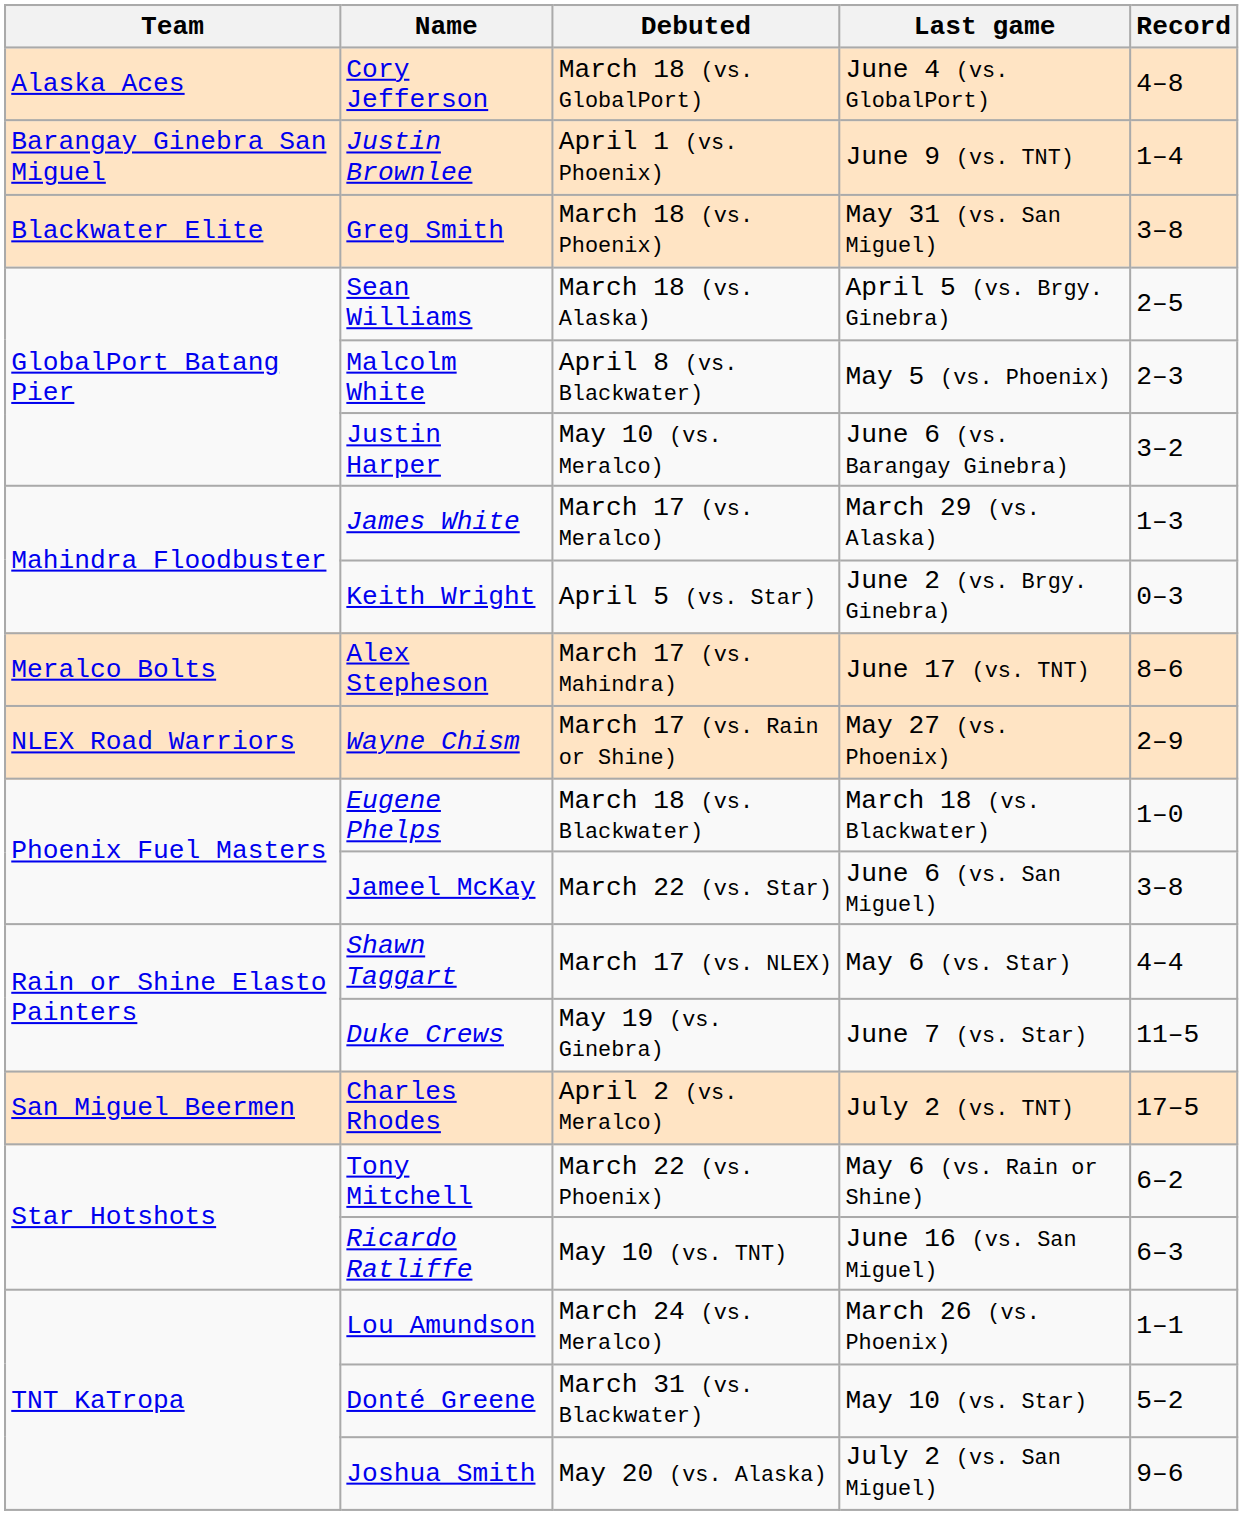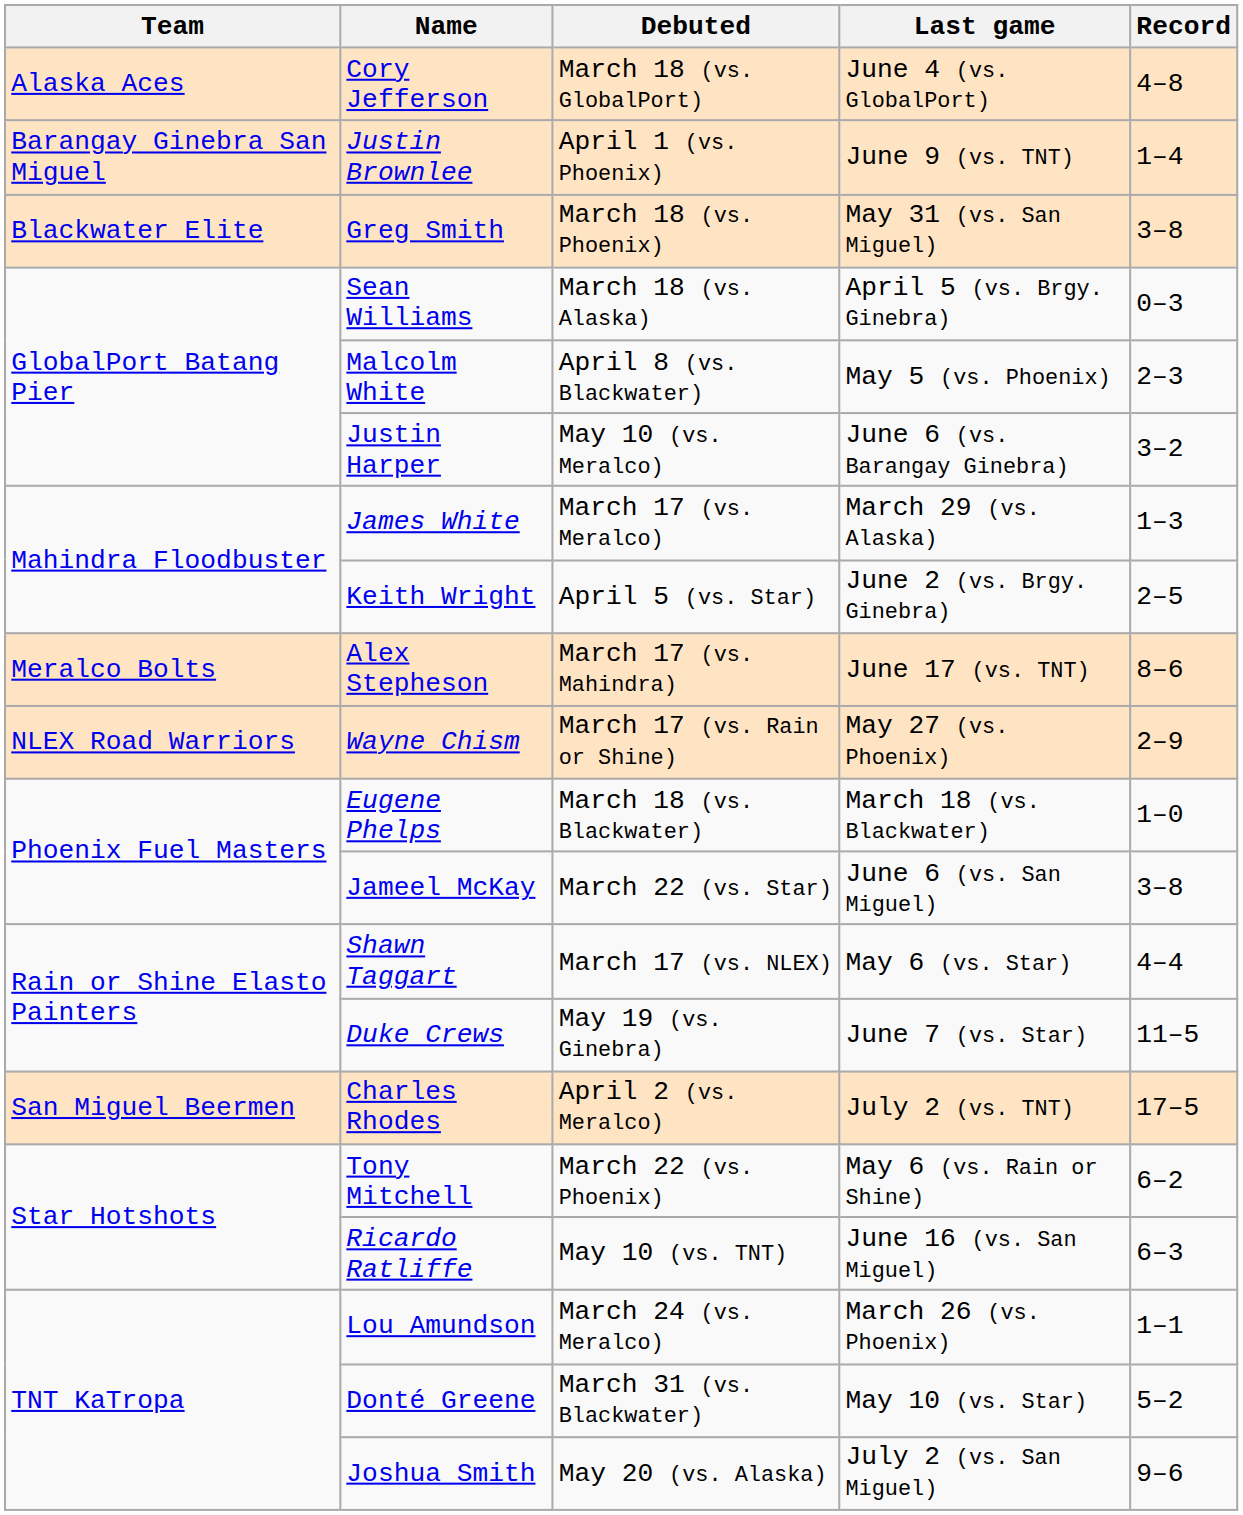 <table class="wikitable">
 <tr>
 <th>Team</th>
 <th>Name</th>
 <th>Debuted</th>
 <th>Last game</th>
 <th>Record</th>
 </tr>
 <tr bgcolor=#FFE4C4>
 <td><a href='#'>Alaska Aces</a></td>
 <td><a href='#'>Cory Jefferson</a></td>
 <td>March 18 <small>(vs. GlobalPort)</small></td>
 <td>June 4 <small>(vs. GlobalPort)</small></td>
 <td>4–8</td>
 </tr>
 <tr bgcolor=#FFE4C4>
 <td><a href='#'>Barangay Ginebra San Miguel</a></td>
 <td><em><a href='#'>Justin Brownlee</a></em></td>
 <td>April 1 <small>(vs. Phoenix)</small></td>
 <td>June 9 <small>(vs. TNT)</small></td>
 <td>1–4</td>
 </tr>
 <tr bgcolor=#FFE4C4>
 <td><a href='#'>Blackwater Elite</a></td>
 <td><a href='#'>Greg Smith</a></td>
 <td>March 18 <small>(vs. Phoenix)</small></td>
 <td>May 31 <small>(vs. San Miguel)</small></td>
 <td>3–8</td>
 </tr>
 <tr>
 <td rowspan=3><a href='#'>GlobalPort Batang Pier</a></td>
 <td><a href='#'>Sean Williams</a></td>
 <td>March 18 <small>(vs. Alaska)</small></td>
 <td>April 5 <small>(vs. Brgy. Ginebra)</small></td>
-<td>2–5</td>
+<td>0–3</td>
 </tr>
 <tr>
 <td><a href='#'>Malcolm White</a></td>
 <td>April 8 <small>(vs. Blackwater)</small></td>
 <td>May 5 <small>(vs. Phoenix)</small></td>
 <td>2–3</td>
 </tr>
 <tr>
 <td><a href='#'>Justin Harper</a></td>
 <td>May 10 <small>(vs. Meralco)</small></td>
 <td>June 6 <small>(vs. Barangay Ginebra)</small></td>
 <td>3–2</td>
 </tr>
 <tr>
 <td rowspan=2><a href='#'>Mahindra Floodbuster</a></td>
 <td><em><a href='#'>James White</a></em></td>
 <td>March 17 <small>(vs. Meralco)</small></td>
 <td>March 29 <small>(vs. Alaska)</small></td>
 <td>1–3</td>
 </tr>
 <tr>
 <td><a href='#'>Keith Wright</a></td>
 <td>April 5 <small>(vs. Star)</small></td>
 <td>June 2 <small>(vs. Brgy. Ginebra)</small></td>
-<td>0–3</td>
+<td>2–5</td>
 </tr>
 <tr bgcolor=#FFE4C4>
 <td><a href='#'>Meralco Bolts</a></td>
 <td><a href='#'>Alex Stepheson</a></td>
 <td>March 17 <small>(vs. Mahindra)</small></td>
 <td>June 17 <small>(vs. TNT)</small></td>
 <td>8–6</td>
 </tr>
 <tr bgcolor=#FFE4C4>
 <td><a href='#'>NLEX Road Warriors</a></td>
 <td><em><a href='#'>Wayne Chism</a></em></td>
 <td>March 17 <small>(vs. Rain or Shine)</small></td>
 <td>May 27 <small>(vs. Phoenix)</small></td>
 <td>2–9</td>
 </tr>
 <tr>
 <td rowspan=2><a href='#'>Phoenix Fuel Masters</a></td>
 <td><em><a href='#'>Eugene Phelps</a></em></td>
 <td>March 18 <small>(vs. Blackwater)</small></td>
 <td>March 18 <small>(vs. Blackwater)</small></td>
 <td>1–0</td>
 </tr>
 <tr>
 <td><a href='#'>Jameel McKay</a></td>
 <td>March 22 <small>(vs. Star)</small></td>
 <td>June 6 <small>(vs. San Miguel)</small></td>
 <td>3–8</td>
 </tr>
 <tr>
 <td rowspan=2><a href='#'>Rain or Shine Elasto Painters</a></td>
 <td><em><a href='#'>Shawn Taggart</a></em></td>
 <td>March 17 <small>(vs. NLEX)</small></td>
 <td>May 6 <small>(vs. Star)</small></td>
 <td>4–4</td>
 </tr>
 <tr>
 <td><em><a href='#'>Duke Crews</a></em></td>
 <td>May 19 <small>(vs. Ginebra)</small></td>
 <td>June 7 <small>(vs. Star)</small></td>
 <td>11–5</td>
 </tr>
 <tr bgcolor=#FFE4C4>
 <td><a href='#'>San Miguel Beermen</a></td>
 <td><a href='#'>Charles Rhodes</a></td>
 <td>April 2 <small>(vs. Meralco)</small></td>
 <td>July 2 <small>(vs. TNT)</small></td>
 <td>17–5</td>
 </tr>
 <tr>
 <td rowspan=2><a href='#'>Star Hotshots</a></td>
 <td><a href='#'>Tony Mitchell</a></td>
 <td>March 22 <small>(vs. Phoenix)</small></td>
 <td>May 6 <small>(vs. Rain or Shine)</small></td>
 <td>6–2</td>
 </tr>
 <tr>
 <td><em><a href='#'>Ricardo Ratliffe</a></em></td>
 <td>May 10 <small>(vs. TNT)</small></td>
 <td>June 16 <small>(vs. San Miguel)</small></td>
 <td>6–3</td>
 </tr>
 <tr>
 <td rowspan=3><a href='#'>TNT KaTropa</a></td>
 <td><a href='#'>Lou Amundson</a></td>
 <td>March 24 <small>(vs. Meralco)</small></td>
 <td>March 26 <small>(vs. Phoenix)</small></td>
 <td>1–1</td>
 </tr>
 <tr>
 <td><a href='#'>Donté Greene</a></td>
 <td>March 31 <small>(vs. Blackwater)</small></td>
 <td>May 10 <small>(vs. Star)</small></td>
 <td>5–2</td>
 </tr>
 <tr>
 <td><a href='#'>Joshua Smith</a></td>
 <td>May 20 <small>(vs. Alaska)</small></td>
 <td>July 2 <small>(vs. San Miguel)</small></td>
 <td>9–6</td>
 </tr>
 </table>
